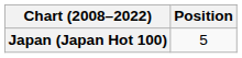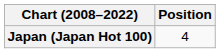 <table class="wikitable plainrowheaders" style="text-align:center">
 <tr>
 <th scope="col">Chart (2008–2022)</th>
 <th scope="col">Position</th>
 </tr>
 <tr>
 <th scope="row">Japan (Japan Hot 100)</th>
-<td>5</td>
+<td>4</td>
 </tr>
 </table>
